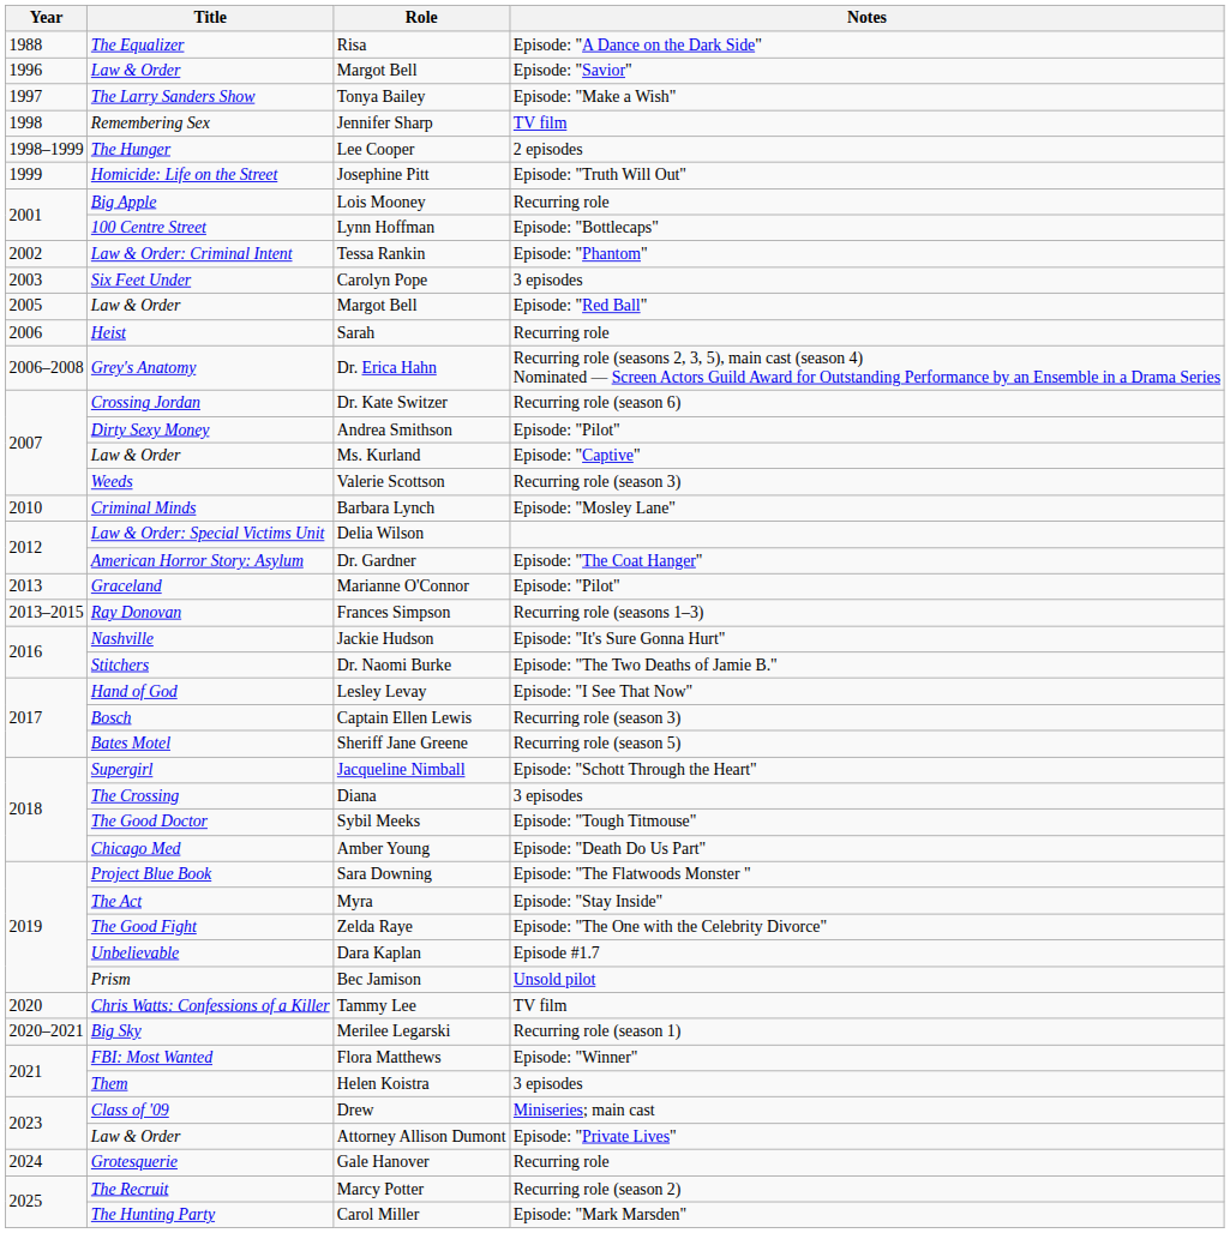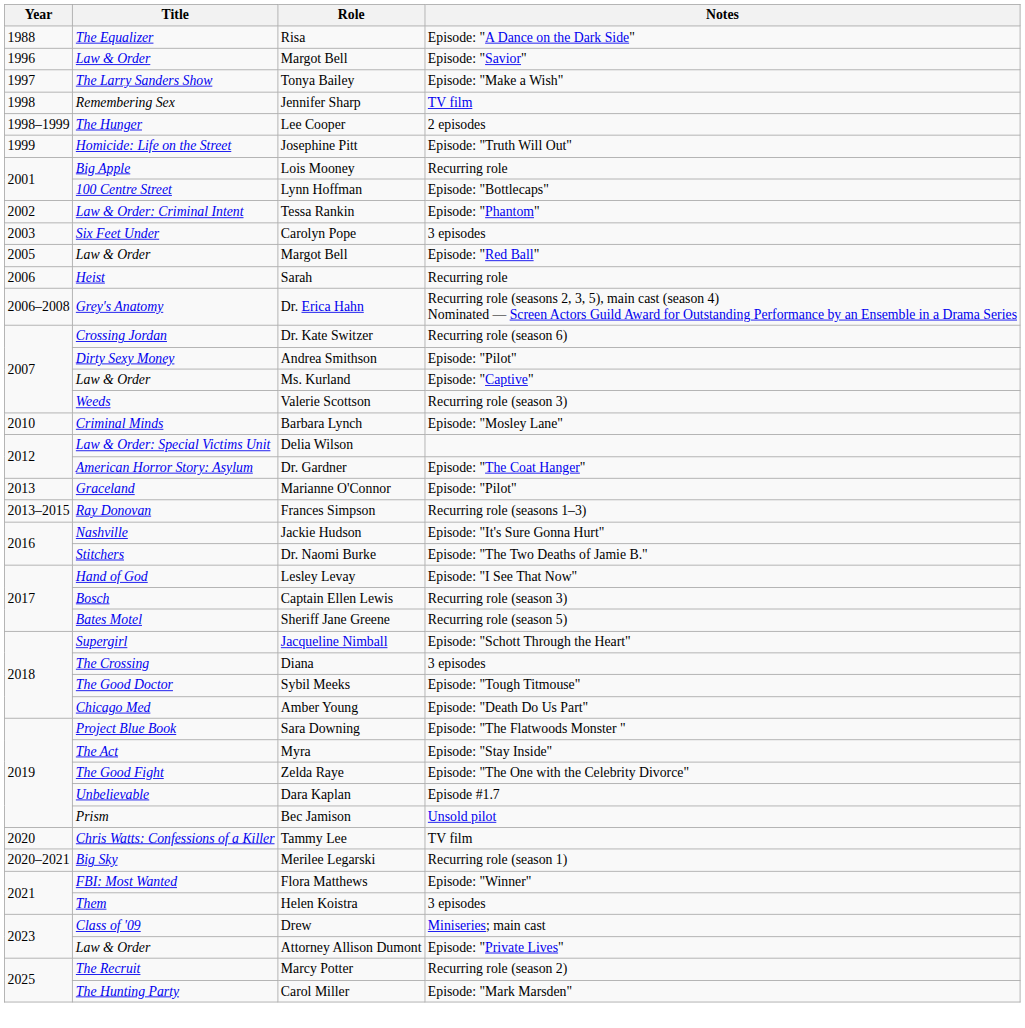 <table class="wikitable sortable">
 <tr>
 <th>Year</th>
 <th>Title</th>
 <th>Role</th>
 <th class="unsortable">Notes</th>
 </tr>
 <tr>
 <td>1988</td>
 <td><em><a href='#'>The Equalizer</a></em></td>
 <td>Risa</td>
 <td>Episode: "<a href='#'>A Dance on the Dark Side</a>" </td>
 </tr>
 <tr>
 <td>1996</td>
 <td><em><a href='#'>Law & Order</a></em></td>
 <td>Margot Bell</td>
 <td>Episode: "<a href='#'>Savior</a>" </td>
 </tr>
 <tr>
 <td>1997</td>
 <td><em><a href='#'>The Larry Sanders Show</a></em></td>
 <td>Tonya Bailey</td>
 <td>Episode: "Make a Wish"</td>
 </tr>
 <tr>
 <td>1998</td>
 <td><em>Remembering Sex</em></td>
 <td>Jennifer Sharp</td>
 <td><a href='#'>TV film</a></td>
 </tr>
 <tr>
 <td>1998–1999</td>
 <td><em><a href='#'>The Hunger</a></em></td>
 <td>Lee Cooper</td>
 <td>2 episodes</td>
 </tr>
 <tr>
 <td>1999</td>
 <td><em><a href='#'>Homicide: Life on the Street</a></em></td>
 <td>Josephine Pitt</td>
 <td>Episode: "Truth Will Out"</td>
 </tr>
 <tr>
 <td rowspan="2">2001</td>
 <td><em><a href='#'>Big Apple</a></em></td>
 <td>Lois Mooney</td>
 <td>Recurring role</td>
 </tr>
 <tr>
 <td><em><a href='#'>100 Centre Street</a></em></td>
 <td>Lynn Hoffman</td>
 <td>Episode: "Bottlecaps"</td>
 </tr>
 <tr>
 <td>2002</td>
 <td><em><a href='#'>Law & Order: Criminal Intent</a></em></td>
 <td>Tessa Rankin</td>
 <td>Episode: "<a href='#'>Phantom</a>" </td>
 </tr>
 <tr>
 <td>2003</td>
 <td><em><a href='#'>Six Feet Under</a></em></td>
 <td>Carolyn Pope</td>
 <td>3 episodes</td>
 </tr>
 <tr>
 <td>2005</td>
 <td><em>Law & Order</em></td>
 <td>Margot Bell</td>
 <td>Episode: "<a href='#'>Red Ball</a>" </td>
 </tr>
 <tr>
 <td>2006</td>
 <td><em><a href='#'>Heist</a></em></td>
 <td>Sarah</td>
 <td>Recurring role</td>
 </tr>
 <tr>
 <td>2006–2008</td>
 <td><em><a href='#'>Grey's Anatomy</a></em></td>
 <td>Dr. <a href='#'>Erica Hahn</a></td>
 <td>Recurring role (seasons 2, 3, 5), main cast (season 4)<br>Nominated — <a href='#'>Screen Actors Guild Award for Outstanding Performance by an Ensemble in a Drama Series</a></td>
 </tr>
 <tr>
 <td rowspan="4">2007</td>
 <td><em><a href='#'>Crossing Jordan</a></em></td>
 <td>Dr. Kate Switzer</td>
 <td>Recurring role (season 6)</td>
 </tr>
 <tr>
 <td><em><a href='#'>Dirty Sexy Money</a></em></td>
 <td>Andrea Smithson</td>
 <td>Episode: "Pilot"</td>
 </tr>
 <tr>
 <td><em>Law & Order</em></td>
 <td>Ms. Kurland</td>
 <td>Episode: "<a href='#'>Captive</a>" </td>
 </tr>
 <tr>
 <td><em><a href='#'>Weeds</a></em></td>
 <td>Valerie Scottson</td>
 <td>Recurring role (season 3)</td>
 </tr>
 <tr>
 <td>2010</td>
 <td><em><a href='#'>Criminal Minds</a></em></td>
 <td>Barbara Lynch</td>
 <td>Episode: "Mosley Lane"</td>
 </tr>
 <tr>
 <td rowspan="2">2012</td>
 <td><em><a href='#'>Law & Order: Special Victims Unit</a></em></td>
 <td>Delia Wilson</td>
 <td></td>
 </tr>
 <tr>
 <td><em><a href='#'>American Horror Story: Asylum</a></em></td>
 <td>Dr. Gardner</td>
 <td>Episode: "<a href='#'>The Coat Hanger</a>"</td>
 </tr>
 <tr>
 <td>2013</td>
 <td><em><a href='#'>Graceland</a></em></td>
 <td>Marianne O'Connor</td>
 <td>Episode: "Pilot"</td>
 </tr>
 <tr>
 <td>2013–2015</td>
 <td><em><a href='#'>Ray Donovan</a></em></td>
 <td>Frances Simpson</td>
 <td>Recurring role (seasons 1–3)</td>
 </tr>
 <tr>
 <td rowspan="2">2016</td>
 <td><em><a href='#'>Nashville</a></em></td>
 <td>Jackie Hudson</td>
 <td>Episode: "It's Sure Gonna Hurt"</td>
 </tr>
 <tr>
 <td><em><a href='#'>Stitchers</a></em></td>
 <td>Dr. Naomi Burke</td>
 <td>Episode: "The Two Deaths of Jamie B."</td>
 </tr>
 <tr>
 <td rowspan="3">2017</td>
 <td><em><a href='#'>Hand of God</a></em></td>
 <td>Lesley Levay</td>
 <td>Episode: "I See That Now"</td>
 </tr>
 <tr>
 <td><em><a href='#'>Bosch</a></em></td>
 <td>Captain Ellen Lewis</td>
 <td>Recurring role (season 3)</td>
 </tr>
 <tr>
 <td><em><a href='#'>Bates Motel</a></em></td>
 <td>Sheriff Jane Greene</td>
 <td>Recurring role (season 5)</td>
 </tr>
 <tr>
 <td rowspan="4">2018</td>
 <td><em><a href='#'>Supergirl</a></em></td>
 <td><a href='#'>Jacqueline Nimball</a></td>
 <td>Episode: "Schott Through the Heart"</td>
 </tr>
 <tr>
 <td><em><a href='#'>The Crossing</a></em></td>
 <td>Diana</td>
 <td>3 episodes</td>
 </tr>
 <tr>
 <td><em><a href='#'>The Good Doctor</a></em></td>
 <td>Sybil Meeks</td>
 <td>Episode: "Tough Titmouse"</td>
 </tr>
 <tr>
 <td><em><a href='#'>Chicago Med</a></em></td>
 <td>Amber Young</td>
 <td>Episode: "Death Do Us Part"</td>
 </tr>
 <tr>
 <td rowspan="5">2019</td>
 <td><em><a href='#'>Project Blue Book</a></em></td>
 <td>Sara Downing</td>
 <td>Episode: "The Flatwoods Monster "</td>
 </tr>
 <tr>
 <td><em><a href='#'>The Act</a></em></td>
 <td>Myra</td>
 <td>Episode: "Stay Inside"</td>
 </tr>
 <tr>
 <td><em><a href='#'>The Good Fight</a></em></td>
 <td>Zelda Raye</td>
 <td>Episode: "The One with the Celebrity Divorce"</td>
 </tr>
 <tr>
 <td><em><a href='#'>Unbelievable</a></em></td>
 <td>Dara Kaplan</td>
 <td>Episode #1.7</td>
 </tr>
 <tr>
 <td><em>Prism</em></td>
 <td>Bec Jamison</td>
 <td><a href='#'>Unsold pilot</a></td>
 </tr>
 <tr>
 <td>2020</td>
 <td><em><a href='#'>Chris Watts: Confessions of a Killer</a></em></td>
 <td>Tammy Lee</td>
 <td>TV film</td>
 </tr>
 <tr>
 <td>2020–2021</td>
 <td><a href='#'><em>Big Sky</em></a></td>
 <td>Merilee Legarski</td>
 <td>Recurring role (season 1)</td>
 </tr>
 <tr>
 <td rowspan="2">2021</td>
 <td><em><a href='#'>FBI: Most Wanted</a></em></td>
 <td>Flora Matthews</td>
 <td>Episode: "Winner"</td>
 </tr>
 <tr>
 <td><em><a href='#'>Them</a></em></td>
 <td>Helen Koistra</td>
 <td>3 episodes</td>
 </tr>
 <tr>
 <td rowspan="2">2023</td>
 <td><em><a href='#'>Class of '09</a></em></td>
 <td>Drew</td>
 <td><a href='#'>Miniseries</a>; main cast</td>
 </tr>
 <tr>
 <td><em>Law & Order</em></td>
 <td>Attorney Allison Dumont</td>
 <td>Episode: "<a href='#'>Private Lives</a>" </td>
 </tr>
 <tr>
-<td>2024</td>
-<td><em><a href='#'>Grotesquerie</a></em></td>
-<td>Gale Hanover</td>
-<td>Recurring role</td>
-</tr>
-<tr>
 <td rowspan="2">2025</td>
 <td><em><a href='#'>The Recruit</a></em></td>
 <td>Marcy Potter</td>
 <td>Recurring role (season 2)</td>
 </tr>
 <tr>
 <td><em><a href='#'>The Hunting Party</a></em></td>
 <td>Carol Miller</td>
 <td>Episode: "Mark Marsden" </td>
 </tr>
 </table>
